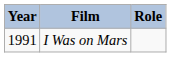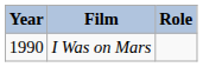 <table class="wikitable" style="font-size:95%;">
 <tr>
 <th style="background:#B0C4DE;">Year</th>
 <th style="background:#B0C4DE;">Film</th>
 <th style="background:#B0C4DE;">Role</th>
 </tr>
 <tr>
-<td>1991</td>
+<td>1990</td>
 <td><em>I Was on Mars</em></td>
 <td></td>
 </tr>
 </table>
